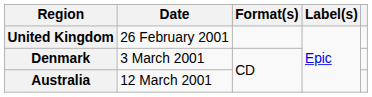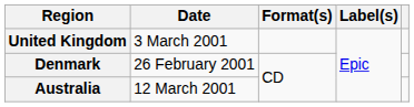 <table class="wikitable plainrowheaders">
 <tr>
 <th scope="col">Region</th>
 <th scope="col">Date</th>
 <th scope="col">Format(s)</th>
 <th scope="col">Label(s)</th>
 <th scope="col"></th>
 </tr>
 <tr>
 <th scope="row">United Kingdom</th>
-<td>26 February 2001</td>
+<td>3 March 2001</td>
 <td></td>
 <td rowspan="3"><a href='#'>Epic</a></td>
 <td></td>
 </tr>
 <tr>
 <th scope="row">Denmark</th>
-<td>3 March 2001</td>
+<td>26 February 2001</td>
 <td rowspan="2">CD</td>
 <td></td>
 </tr>
 <tr>
 <th scope="row">Australia</th>
 <td>12 March 2001</td>
 <td></td>
 </tr>
 </table>
